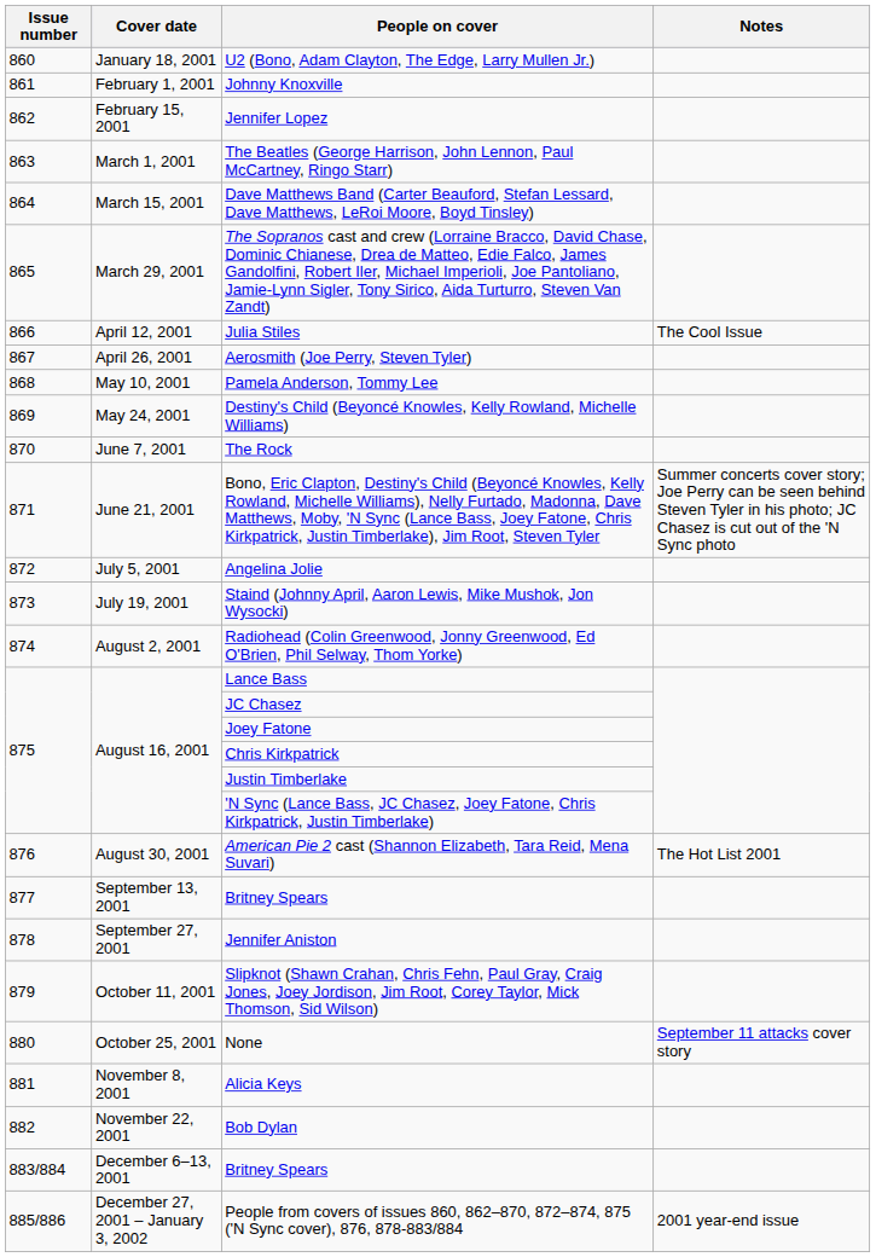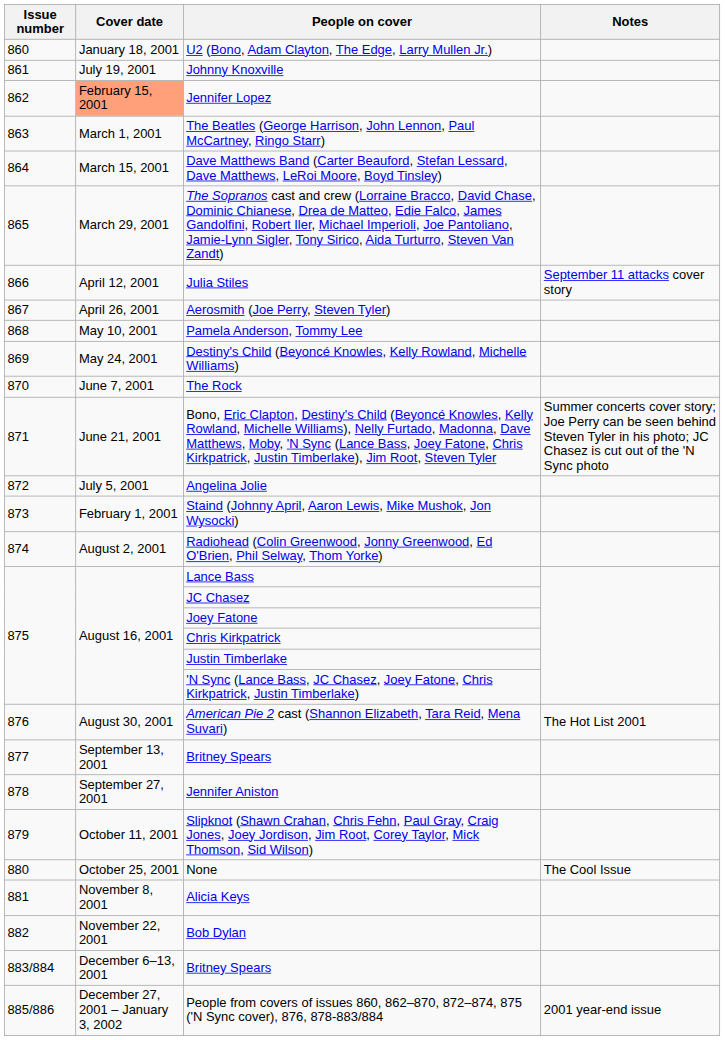 <table class="wikitable sortable" style="margin:auto;width:100%;">
 <tr style="background:#ccf;">
 <th style="width:10%;">Issue number</th>
 <th style="width:15%;">Cover date</th>
 <th style="width:50%;">People on cover</th>
 <th style="width:25%;">Notes</th>
 </tr>
 <tr>
 <td>860</td>
 <td>January 18, 2001</td>
 <td><a href='#'>U2</a> (<a href='#'>Bono</a>, <a href='#'>Adam Clayton</a>, <a href='#'>The Edge</a>, <a href='#'>Larry Mullen Jr.</a>)</td>
 <td></td>
 </tr>
 <tr>
 <td>861</td>
-<td>February 1, 2001</td>
+<td>July 19, 2001</td>
 <td><a href='#'>Johnny Knoxville</a></td>
 <td></td>
 </tr>
 <tr>
 <td>862</td>
-<td>February 15, 2001</td>
+<td style="background: lightsalmon;">February 15, 2001</td>
 <td><a href='#'>Jennifer Lopez</a></td>
 <td></td>
 </tr>
 <tr>
 <td>863</td>
 <td>March 1, 2001</td>
 <td><a href='#'>The Beatles</a> (<a href='#'>George Harrison</a>, <a href='#'>John Lennon</a>, <a href='#'>Paul McCartney</a>, <a href='#'>Ringo Starr</a>)</td>
 <td></td>
 </tr>
 <tr>
 <td>864</td>
 <td>March 15, 2001</td>
 <td><a href='#'>Dave Matthews Band</a> (<a href='#'>Carter Beauford</a>, <a href='#'>Stefan Lessard</a>, <a href='#'>Dave Matthews</a>, <a href='#'>LeRoi Moore</a>, <a href='#'>Boyd Tinsley</a>)</td>
 <td></td>
 </tr>
 <tr>
 <td>865</td>
 <td>March 29, 2001</td>
 <td><em><a href='#'>The Sopranos</a></em> cast and crew (<a href='#'>Lorraine Bracco</a>, <a href='#'>David Chase</a>, <a href='#'>Dominic Chianese</a>, <a href='#'>Drea de Matteo</a>, <a href='#'>Edie Falco</a>, <a href='#'>James Gandolfini</a>, <a href='#'>Robert Iler</a>, <a href='#'>Michael Imperioli</a>, <a href='#'>Joe Pantoliano</a>, <a href='#'>Jamie-Lynn Sigler</a>, <a href='#'>Tony Sirico</a>, <a href='#'>Aida Turturro</a>, <a href='#'>Steven Van Zandt</a>)</td>
 <td></td>
 </tr>
 <tr>
 <td>866</td>
 <td>April 12, 2001</td>
 <td><a href='#'>Julia Stiles</a></td>
-<td>The Cool Issue</td>
+<td><a href='#'>September 11 attacks</a> cover story</td>
 </tr>
 <tr>
 <td>867</td>
 <td>April 26, 2001</td>
 <td><a href='#'>Aerosmith</a> (<a href='#'>Joe Perry</a>, <a href='#'>Steven Tyler</a>)</td>
 <td></td>
 </tr>
 <tr>
 <td>868</td>
 <td>May 10, 2001</td>
 <td><a href='#'>Pamela Anderson</a>, <a href='#'>Tommy Lee</a></td>
 <td></td>
 </tr>
 <tr>
 <td>869</td>
 <td>May 24, 2001</td>
 <td><a href='#'>Destiny's Child</a> (<a href='#'>Beyoncé Knowles</a>, <a href='#'>Kelly Rowland</a>, <a href='#'>Michelle Williams</a>)</td>
 <td></td>
 </tr>
 <tr>
 <td>870</td>
 <td>June 7, 2001</td>
 <td><a href='#'>The Rock</a></td>
 <td></td>
 </tr>
 <tr>
 <td>871</td>
 <td>June 21, 2001</td>
 <td>Bono, <a href='#'>Eric Clapton</a>, <a href='#'>Destiny's Child</a> (<a href='#'>Beyoncé Knowles</a>, <a href='#'>Kelly Rowland</a>, <a href='#'>Michelle Williams</a>), <a href='#'>Nelly Furtado</a>, <a href='#'>Madonna</a>, <a href='#'>Dave Matthews</a>, <a href='#'>Moby</a>, <a href='#'>'N Sync</a> (<a href='#'>Lance Bass</a>, <a href='#'>Joey Fatone</a>, <a href='#'>Chris Kirkpatrick</a>, <a href='#'>Justin Timberlake</a>), <a href='#'>Jim Root</a>, <a href='#'>Steven Tyler</a></td>
 <td>Summer concerts cover story; Joe Perry can be seen behind Steven Tyler in his photo; JC Chasez is cut out of the 'N Sync photo</td>
 </tr>
 <tr>
 <td>872</td>
 <td>July 5, 2001</td>
 <td><a href='#'>Angelina Jolie</a></td>
 <td></td>
 </tr>
 <tr>
 <td>873</td>
-<td>July 19, 2001</td>
+<td>February 1, 2001</td>
 <td><a href='#'>Staind</a> (<a href='#'>Johnny April</a>, <a href='#'>Aaron Lewis</a>, <a href='#'>Mike Mushok</a>, <a href='#'>Jon Wysocki</a>)</td>
 <td></td>
 </tr>
 <tr>
 <td>874</td>
 <td>August 2, 2001</td>
 <td><a href='#'>Radiohead</a> (<a href='#'>Colin Greenwood</a>, <a href='#'>Jonny Greenwood</a>, <a href='#'>Ed O'Brien</a>, <a href='#'>Phil Selway</a>, <a href='#'>Thom Yorke</a>)</td>
 <td></td>
 </tr>
 <tr>
 <td rowspan="6">875</td>
 <td rowspan="6">August 16, 2001</td>
 <td><a href='#'>Lance Bass</a></td>
 <td rowspan="6"></td>
 </tr>
 <tr>
 <td><a href='#'>JC Chasez</a></td>
 </tr>
 <tr>
 <td><a href='#'>Joey Fatone</a></td>
 </tr>
 <tr>
 <td><a href='#'>Chris Kirkpatrick</a></td>
 </tr>
 <tr>
 <td><a href='#'>Justin Timberlake</a></td>
 </tr>
 <tr>
 <td><a href='#'>'N Sync</a> (<a href='#'>Lance Bass</a>, <a href='#'>JC Chasez</a>, <a href='#'>Joey Fatone</a>, <a href='#'>Chris Kirkpatrick</a>, <a href='#'>Justin Timberlake</a>)</td>
 </tr>
 <tr>
 <td>876</td>
 <td>August 30, 2001</td>
 <td><em><a href='#'>American Pie 2</a></em> cast (<a href='#'>Shannon Elizabeth</a>, <a href='#'>Tara Reid</a>, <a href='#'>Mena Suvari</a>)</td>
 <td>The Hot List 2001</td>
 </tr>
 <tr>
 <td>877</td>
 <td>September 13, 2001</td>
 <td><a href='#'>Britney Spears</a></td>
 <td></td>
 </tr>
 <tr>
 <td>878</td>
 <td>September 27, 2001</td>
 <td><a href='#'>Jennifer Aniston</a></td>
 <td></td>
 </tr>
 <tr>
 <td>879</td>
 <td>October 11, 2001</td>
 <td><a href='#'>Slipknot</a> (<a href='#'>Shawn Crahan</a>, <a href='#'>Chris Fehn</a>, <a href='#'>Paul Gray</a>, <a href='#'>Craig Jones</a>, <a href='#'>Joey Jordison</a>, <a href='#'>Jim Root</a>, <a href='#'>Corey Taylor</a>, <a href='#'>Mick Thomson</a>, <a href='#'>Sid Wilson</a>)</td>
 <td></td>
 </tr>
 <tr>
 <td>880</td>
 <td>October 25, 2001</td>
 <td>None</td>
-<td><a href='#'>September 11 attacks</a> cover story</td>
+<td>The Cool Issue</td>
 </tr>
 <tr>
 <td>881</td>
 <td>November 8, 2001</td>
 <td><a href='#'>Alicia Keys</a></td>
 <td></td>
 </tr>
 <tr>
 <td>882</td>
 <td>November 22, 2001</td>
 <td><a href='#'>Bob Dylan</a></td>
 <td></td>
 </tr>
 <tr>
 <td>883/884</td>
 <td>December 6–13, 2001</td>
 <td><a href='#'>Britney Spears</a></td>
 <td></td>
 </tr>
 <tr>
 <td>885/886</td>
 <td>December 27, 2001 – January 3, 2002</td>
 <td>People from covers of issues 860, 862–870, 872–874, 875 ('N Sync cover), 876, 878-883/884</td>
 <td>2001 year-end issue</td>
 </tr>
 </table>
